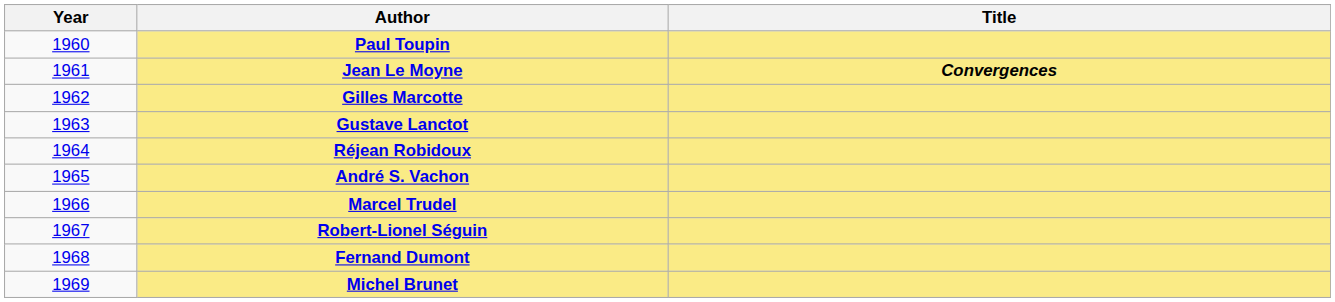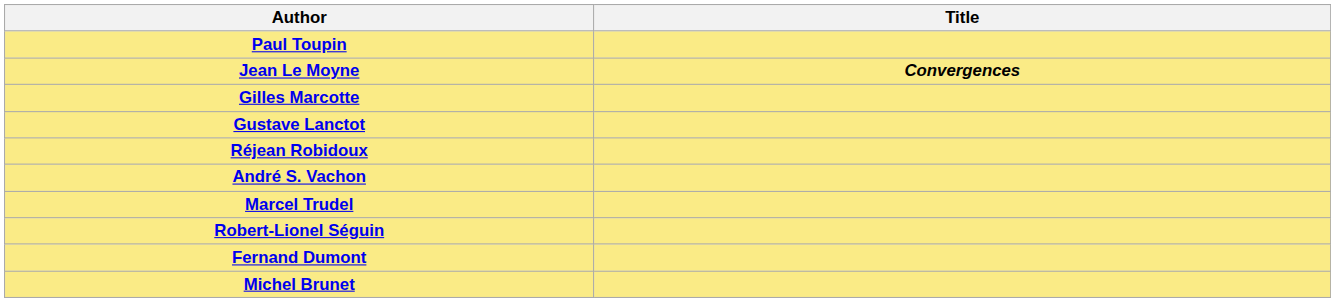 <table class="wikitable" width="100%">
 <tr>
-<th>Year</th>
 <th width="40%">Author</th>
 <th width="50%">Title</th>
 </tr>
 <tr>
-<td align="center"><a href='#'>1960</a></td>
 <td align="center" style="background:#FAEB86"><strong><a href='#'>Paul Toupin</a></strong></td>
 <td align="center" style="background:#FAEB86"><strong></strong></td>
 </tr>
 <tr>
-<td align="center"><a href='#'>1961</a></td>
 <td align="center" style="background:#FAEB86"><strong><a href='#'>Jean Le Moyne</a></strong></td>
 <td align="center" style="background:#FAEB86"><strong><em>Convergences</em></strong></td>
 </tr>
 <tr>
-<td align="center"><a href='#'>1962</a></td>
 <td align="center" style="background:#FAEB86"><strong><a href='#'>Gilles Marcotte</a></strong></td>
 <td align="center" style="background:#FAEB86"><strong></strong></td>
 </tr>
 <tr>
-<td align="center"><a href='#'>1963</a></td>
 <td align="center" style="background:#FAEB86"><strong><a href='#'>Gustave Lanctot</a></strong></td>
 <td align="center" style="background:#FAEB86"><strong></strong></td>
 </tr>
 <tr>
-<td align="center"><a href='#'>1964</a></td>
 <td align="center" style="background:#FAEB86"><strong><a href='#'>Réjean Robidoux</a></strong></td>
 <td align="center" style="background:#FAEB86"><strong></strong></td>
 </tr>
 <tr>
-<td align="center"><a href='#'>1965</a></td>
 <td align="center" style="background:#FAEB86"><strong><a href='#'>André S. Vachon</a></strong></td>
 <td align="center" style="background:#FAEB86"><strong></strong></td>
 </tr>
 <tr>
-<td align="center"><a href='#'>1966</a></td>
 <td align="center" style="background:#FAEB86"><strong><a href='#'>Marcel Trudel</a></strong></td>
 <td align="center" style="background:#FAEB86"><strong></strong></td>
 </tr>
 <tr>
-<td align="center"><a href='#'>1967</a></td>
 <td align="center" style="background:#FAEB86"><strong><a href='#'>Robert-Lionel Séguin</a></strong></td>
 <td align="center" style="background:#FAEB86"><strong></strong></td>
 </tr>
 <tr>
-<td align="center"><a href='#'>1968</a></td>
 <td align="center" style="background:#FAEB86"><strong><a href='#'>Fernand Dumont</a></strong></td>
 <td align="center" style="background:#FAEB86"><strong></strong></td>
 </tr>
 <tr>
-<td align="center"><a href='#'>1969</a></td>
 <td align="center" style="background:#FAEB86"><strong><a href='#'>Michel Brunet</a></strong></td>
 <td align="center" style="background:#FAEB86"><strong></strong></td>
 </tr>
 </table>
